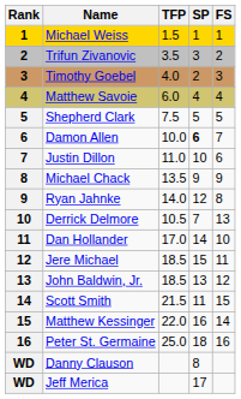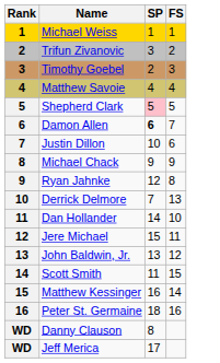 <table class="wikitable">
 <tr>
 <th>Rank</th>
 <th>Name</th>
-<th>TFP</th>
 <th>SP</th>
 <th>FS</th>
 </tr>
 <tr bgcolor="gold">
 <td align="center"><strong>1</strong></td>
 <td><a href='#'>Michael Weiss</a></td>
-<td>1.5</td>
 <td>1</td>
 <td>1</td>
 </tr>
 <tr bgcolor="silver">
 <td align="center"><strong>2</strong></td>
 <td><a href='#'>Trifun Zivanovic</a></td>
-<td>3.5</td>
 <td>3</td>
 <td>2</td>
 </tr>
 <tr bgcolor="cc9966">
 <td align="center"><strong>3</strong></td>
 <td><a href='#'>Timothy Goebel</a></td>
-<td>4.0</td>
 <td>2</td>
 <td>3</td>
 </tr>
 <tr bgcolor="#d1c571">
 <td align="center"><strong>4</strong></td>
 <td><a href='#'>Matthew Savoie</a></td>
-<td>6.0</td>
 <td>4</td>
 <td>4</td>
 </tr>
 <tr>
 <th>5</th>
 <td><a href='#'>Shepherd Clark</a></td>
-<td>7.5</td>
-<td>5</td>
+<td style="background: pink;">5</td>
 <td>5</td>
 </tr>
 <tr>
 <th>6</th>
 <td><a href='#'>Damon Allen</a></td>
-<td>10.0</td>
 <td><strong>6</strong></td>
 <td>7</td>
 </tr>
 <tr>
 <th>7</th>
 <td><a href='#'>Justin Dillon</a></td>
-<td>11.0</td>
 <td>10</td>
 <td>6</td>
 </tr>
 <tr>
 <th>8</th>
 <td><a href='#'>Michael Chack</a></td>
-<td>13.5</td>
 <td>9</td>
 <td>9</td>
 </tr>
 <tr>
 <th>9</th>
 <td><a href='#'>Ryan Jahnke</a></td>
-<td>14.0</td>
 <td>12</td>
 <td>8</td>
 </tr>
 <tr>
 <th>10</th>
 <td><a href='#'>Derrick Delmore</a></td>
-<td>10.5</td>
 <td>7</td>
 <td>13</td>
 </tr>
 <tr>
 <th>11</th>
 <td><a href='#'>Dan Hollander</a></td>
-<td>17.0</td>
 <td>14</td>
 <td>10</td>
 </tr>
 <tr>
 <th>12</th>
 <td><a href='#'>Jere Michael</a></td>
-<td>18.5</td>
 <td>15</td>
 <td>11</td>
 </tr>
 <tr>
 <th>13</th>
 <td><a href='#'>John Baldwin, Jr.</a></td>
-<td>18.5</td>
 <td>13</td>
 <td>12</td>
 </tr>
 <tr>
 <th>14</th>
 <td><a href='#'>Scott Smith</a></td>
-<td>21.5</td>
 <td>11</td>
 <td>15</td>
 </tr>
 <tr>
 <th>15</th>
 <td><a href='#'>Matthew Kessinger</a></td>
-<td>22.0</td>
 <td>16</td>
 <td>14</td>
 </tr>
 <tr>
 <th>16</th>
 <td><a href='#'>Peter St. Germaine</a></td>
-<td>25.0</td>
 <td>18</td>
 <td>16</td>
 </tr>
 <tr>
 <th>WD</th>
 <td><a href='#'>Danny Clauson</a></td>
-<td></td>
 <td>8</td>
 <td></td>
 </tr>
 <tr>
 <th>WD</th>
 <td><a href='#'>Jeff Merica</a></td>
-<td></td>
 <td>17</td>
 <td></td>
 </tr>
 </table>
